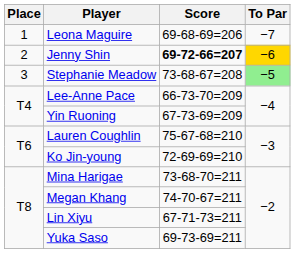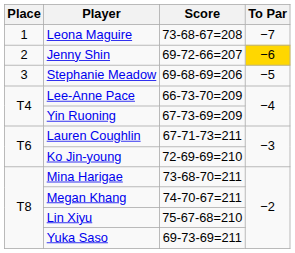 <table class="wikitable">
 <tr>
 <th>Place</th>
 <th>Player</th>
 <th>Score</th>
 <th>To Par</th>
 </tr>
 <tr>
 <td align=center>1</td>
 <td> <a href='#'>Leona Maguire</a></td>
-<td align=center>69-68-69=206</td>
+<td align=center>73-68-67=208</td>
 <td align=center>−7</td>
 </tr>
 <tr>
 <td align=center>2</td>
 <td> <a href='#'>Jenny Shin</a></td>
-<td align=center><strong>69-72-66=207</strong></td>
+<td align=center>69-72-66=207</td>
 <td align=center style="background: gold;">−6</td>
 </tr>
 <tr>
 <td align=center>3</td>
 <td> <a href='#'>Stephanie Meadow</a></td>
-<td align=center>73-68-67=208</td>
-<td align=center style="background: lightgreen;">−5</td>
+<td align=center>69-68-69=206</td>
+<td align=center>−5</td>
 </tr>
 <tr>
 <td align=center rowspan=2>T4</td>
 <td> <a href='#'>Lee-Anne Pace</a></td>
 <td align=center>66-73-70=209</td>
 <td align=center rowspan=2>−4</td>
 </tr>
 <tr>
 <td> <a href='#'>Yin Ruoning</a></td>
 <td align=center>67-73-69=209</td>
 </tr>
 <tr>
 <td align=center rowspan=2>T6</td>
 <td> <a href='#'>Lauren Coughlin</a></td>
-<td align=center>75-67-68=210</td>
+<td align=center>67-71-73=211</td>
 <td align=center rowspan=2>−3</td>
 </tr>
 <tr>
 <td> <a href='#'>Ko Jin-young</a></td>
 <td align=center>72-69-69=210</td>
 </tr>
 <tr>
 <td align=center rowspan=4>T8</td>
 <td> <a href='#'>Mina Harigae</a></td>
 <td align=center>73-68-70=211</td>
 <td align=center rowspan=4>−2</td>
 </tr>
 <tr>
 <td> <a href='#'>Megan Khang</a></td>
 <td align=center>74-70-67=211</td>
 </tr>
 <tr>
 <td> <a href='#'>Lin Xiyu</a></td>
-<td align=center>67-71-73=211</td>
+<td align=center>75-67-68=210</td>
 </tr>
 <tr>
 <td> <a href='#'>Yuka Saso</a></td>
 <td align=center>69-73-69=211</td>
 </tr>
 </table>
